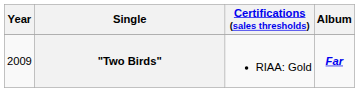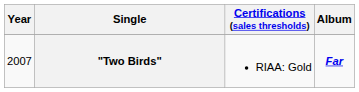 <table class="wikitable plainrowheaders" style="text-align:center">
 <tr>
 <th rowspan="1">Year</th>
 <th rowspan="1" style="width:265px;">Single</th>
 <th rowspan="1"><a href='#'>Certifications</a><br><small>(<a href='#'>sales thresholds</a>)</small></th>
 <th rowspan="1">Album</th>
 </tr>
 <tr>
 </tr>
 <tr>
-<td>2009</td>
+<td>2007</td>
 <th scope="row">"Two Birds"</th>
 <td><br><ul><li>RIAA: Gold</li></ul></td>
 <td><strong><em><a href='#'>Far</a></em></strong></td>
 </tr>
 </table>
